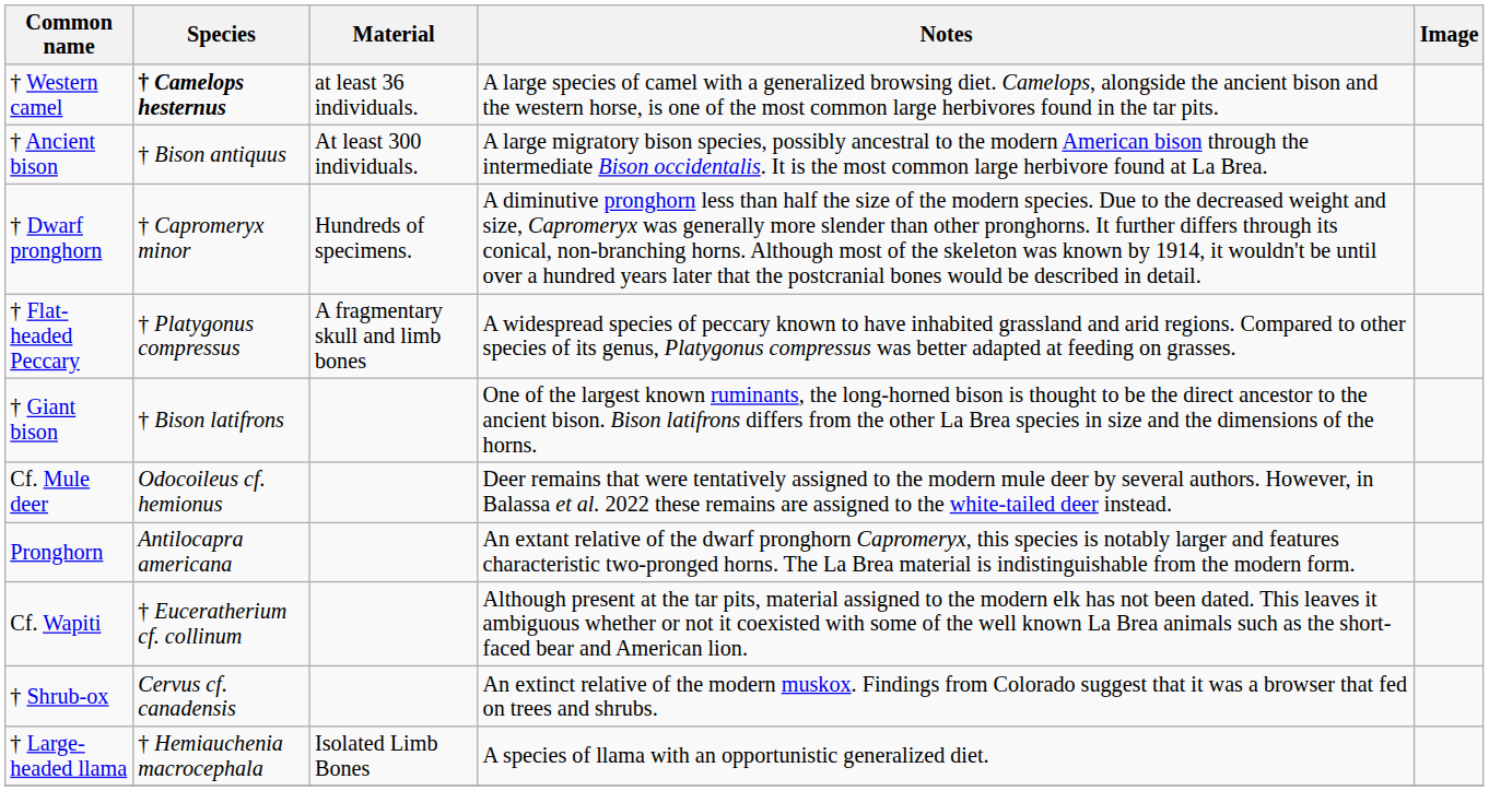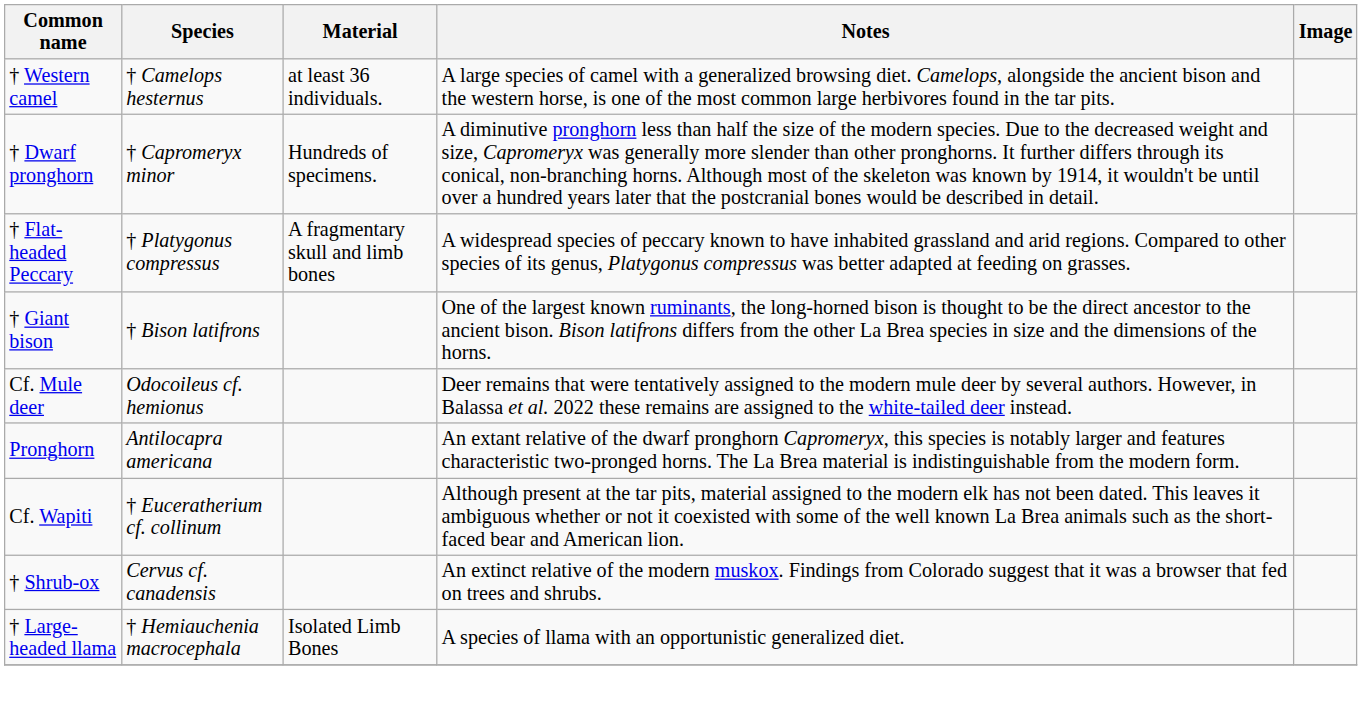 <table class="wikitable" align="center" width="85%">
 <tr>
 <th>Common name</th>
 <th>Species</th>
 <th>Material</th>
 <th>Notes</th>
 <th>Image</th>
 </tr>
 <tr>
 <td>† <a href='#'>Western camel</a></td>
-<td><strong>† <em>Camelops hesternus</em></strong></td>
+<td>† <em>Camelops hesternus</em></td>
 <td>at least 36 individuals.</td>
 <td>A large species of camel with a generalized browsing diet. <em>Camelops</em>, alongside the ancient bison and the western horse, is one of the most common large herbivores found in the tar pits.</td>
-<td></td>
-</tr>
-<tr>
-<td>† <a href='#'>Ancient bison</a></td>
-<td>† <em>Bison antiquus</em></td>
-<td>At least 300 individuals.</td>
-<td>A large migratory bison species, possibly ancestral to the modern <a href='#'>American bison</a> through the intermediate <em><a href='#'>Bison occidentalis</a></em>. It is the most common large herbivore found at La Brea.</td>
 <td></td>
 </tr>
 <tr>
 <td>† <a href='#'>Dwarf pronghorn</a></td>
 <td>† <em>Capromeryx minor</em></td>
 <td>Hundreds of specimens.</td>
 <td>A diminutive <a href='#'>pronghorn</a> less than half the size of the modern species. Due to the decreased weight and size, <em>Capromeryx</em> was generally more slender than other pronghorns. It further differs through its conical, non-branching horns. Although most of the skeleton was known by 1914, it wouldn't be until over a hundred years later that the postcranial bones would be described in detail.</td>
 <td></td>
 </tr>
 <tr>
 <td>† <a href='#'>Flat-headed Peccary</a></td>
 <td>† <em>Platygonus compressus</em></td>
 <td>A fragmentary skull and limb bones</td>
 <td>A widespread species of peccary known to have inhabited grassland and arid regions. Compared to other species of its genus, <em>Platygonus compressus</em> was better adapted at feeding on grasses.</td>
 <td></td>
 </tr>
 <tr>
 <td>† <a href='#'>Giant bison</a></td>
 <td>† <em>Bison latifrons</em></td>
 <td></td>
 <td>One of the largest known <a href='#'>ruminants</a>, the long-horned bison is thought to be the direct ancestor to the ancient bison. <em>Bison latifrons</em> differs from the other La Brea species in size and the dimensions of the horns.</td>
 <td></td>
 </tr>
 <tr>
 <td>Cf. <a href='#'>Mule deer</a></td>
 <td><em>Odocoileus cf. hemionus</em></td>
 <td></td>
 <td>Deer remains that were tentatively assigned to the modern mule deer by several authors. However, in Balassa <em>et al.</em> 2022 these remains are assigned to the <a href='#'>white-tailed deer</a> instead.</td>
 <td></td>
 </tr>
 <tr>
 <td><a href='#'>Pronghorn</a></td>
 <td><em>Antilocapra americana</em></td>
 <td></td>
 <td>An extant relative of the dwarf pronghorn <em>Capromeryx</em>, this species is notably larger and features characteristic two-pronged horns. The La Brea material is indistinguishable from the modern form.</td>
 <td></td>
 </tr>
 <tr>
 <td>Cf. <a href='#'>Wapiti</a></td>
 <td>† <em>Euceratherium cf. collinum</em></td>
 <td></td>
 <td>Although present at the tar pits, material assigned to the modern elk has not been dated. This leaves it ambiguous whether or not it coexisted with some of the well known La Brea animals such as the short-faced bear and American lion.</td>
 <td></td>
 </tr>
 <tr>
 <td>† <a href='#'>Shrub-ox</a></td>
 <td><em>Cervus cf. canadensis</em></td>
 <td></td>
 <td>An extinct relative of the modern <a href='#'>muskox</a>. Findings from Colorado suggest that it was a browser that fed on trees and shrubs.</td>
 <td></td>
 </tr>
 <tr>
 <td>† <a href='#'>Large-headed llama</a></td>
 <td>† <em>Hemiauchenia macrocephala</em></td>
 <td>Isolated Limb Bones</td>
 <td>A species of llama with an opportunistic generalized diet.</td>
 <td></td>
 </tr>
 <tr>
 </tr>
 </table>
